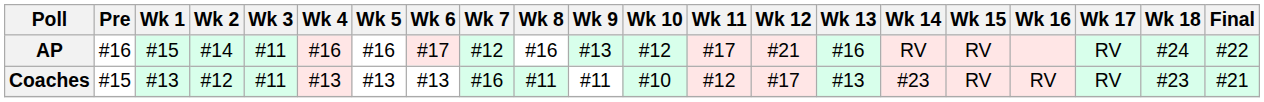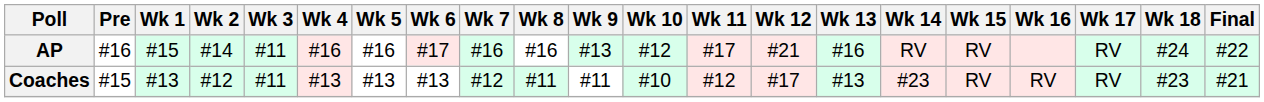 <table class="wikitable" style="white-space:nowrap;">
 <tr>
 <th>Poll</th>
 <th>Pre</th>
 <th>Wk 1</th>
 <th>Wk 2</th>
 <th>Wk 3</th>
 <th>Wk 4</th>
 <th>Wk 5</th>
 <th>Wk 6</th>
 <th>Wk 7</th>
 <th>Wk 8</th>
 <th>Wk 9</th>
 <th>Wk 10</th>
 <th>Wk 11</th>
 <th>Wk 12</th>
 <th>Wk 13</th>
 <th>Wk 14</th>
 <th>Wk 15</th>
 <th>Wk 16</th>
 <th>Wk 17</th>
 <th>Wk 18</th>
 <th>Final</th>
 </tr>
 <tr style="text-align:center;">
 <th>AP</th>
 <td style="background:#FFF;">#16</td>
 <td style="background:#d8ffeb;">#15</td>
 <td style="background:#d8ffeb;">#14</td>
 <td style="background:#d8ffeb;">#11</td>
 <td style="background:#ffe6e6;">#16</td>
 <td style="background:#FFF;">#16</td>
 <td style="background:#ffe6e6;">#17</td>
-<td style="background:#d8ffeb;">#12</td>
+<td style="background:#d8ffeb;">#16</td>
 <td style="background:#FFF;">#16</td>
 <td style="background:#d8ffeb;">#13</td>
 <td style="background:#d8ffeb;">#12</td>
 <td style="background:#ffe6e6;">#17</td>
 <td style="background:#ffe6e6;">#21</td>
 <td style="background:#d8ffeb;">#16</td>
 <td style="background:#ffe6e6;">RV</td>
 <td style="background:#ffe6e6;">RV</td>
 <td style="background:#ffe6e6;"></td>
 <td style="background:#d8ffeb;">RV</td>
 <td style="background:#d8ffeb;">#24</td>
 <td style="background:#d8ffeb;">#22</td>
 </tr>
 <tr style="text-align:center;">
 <th>Coaches</th>
 <td style="background:#FFF;">#15</td>
 <td style="background:#d8ffeb;">#13</td>
 <td style="background:#d8ffeb;">#12</td>
 <td style="background:#d8ffeb;">#11</td>
 <td style="background:#ffe6e6;">#13</td>
 <td style="background:#FFF;">#13</td>
 <td style="background:#FFF;">#13</td>
-<td style="background:#d8ffeb;">#16</td>
+<td style="background:#d8ffeb;">#12</td>
 <td style="background:#d8ffeb;">#11</td>
 <td style="background:#FFF;">#11</td>
 <td style="background:#d8ffeb;">#10</td>
 <td style="background:#ffe6e6;">#12</td>
 <td style="background:#ffe6e6;">#17</td>
 <td style="background:#d8ffeb;">#13</td>
 <td style="background:#ffe6e6;">#23</td>
 <td style="background:#ffe6e6;">RV</td>
 <td style="background:#ffe6e6;">RV</td>
 <td style="background:#d8ffeb;">RV</td>
 <td style="background:#d8ffeb;">#23</td>
 <td style="background:#d8ffeb;">#21</td>
 </tr>
 <tr style="text-align:center;">
 </tr>
 </table>
